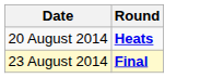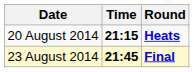 <table class="wikitable">
 <tr>
 <th>Date</th>
+<th>Time</th>
 <th>Round</th>
 </tr>
 <tr>
 <td>20 August 2014</td>
+<td><strong>21:15</strong></td>
 <td><strong><a href='#'>Heats</a></strong></td>
 </tr>
 <tr style=background:lemonchiffon>
 <td>23 August 2014</td>
+<td><strong>21:45</strong></td>
 <td><strong><a href='#'>Final</a></strong></td>
 </tr>
 </table>
